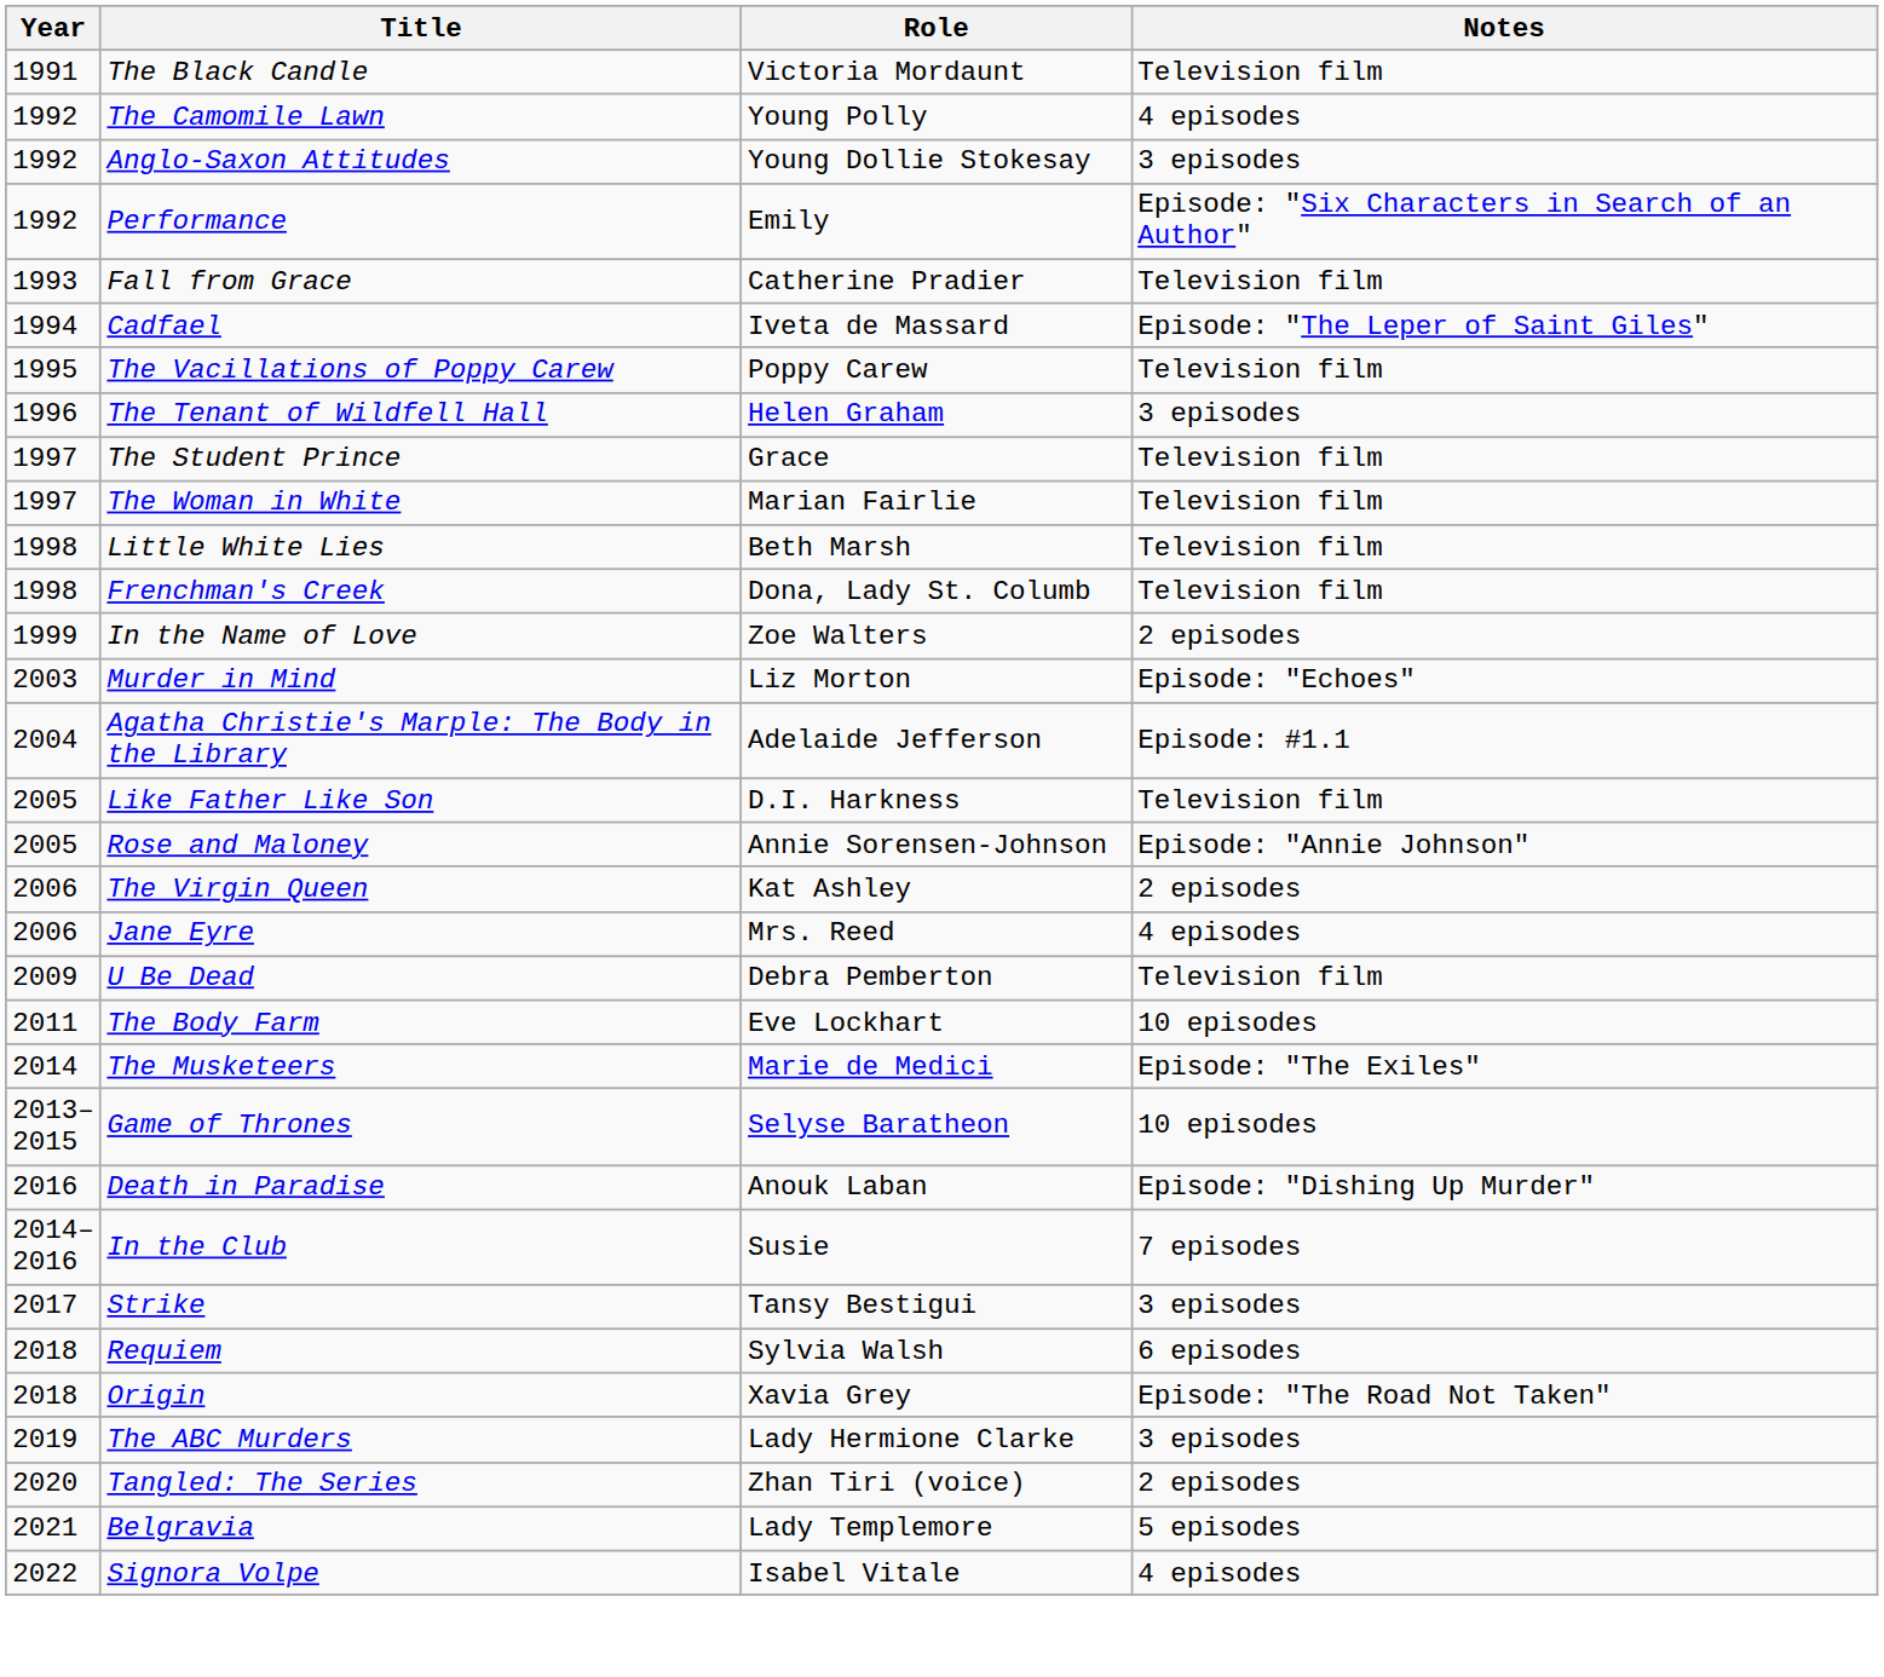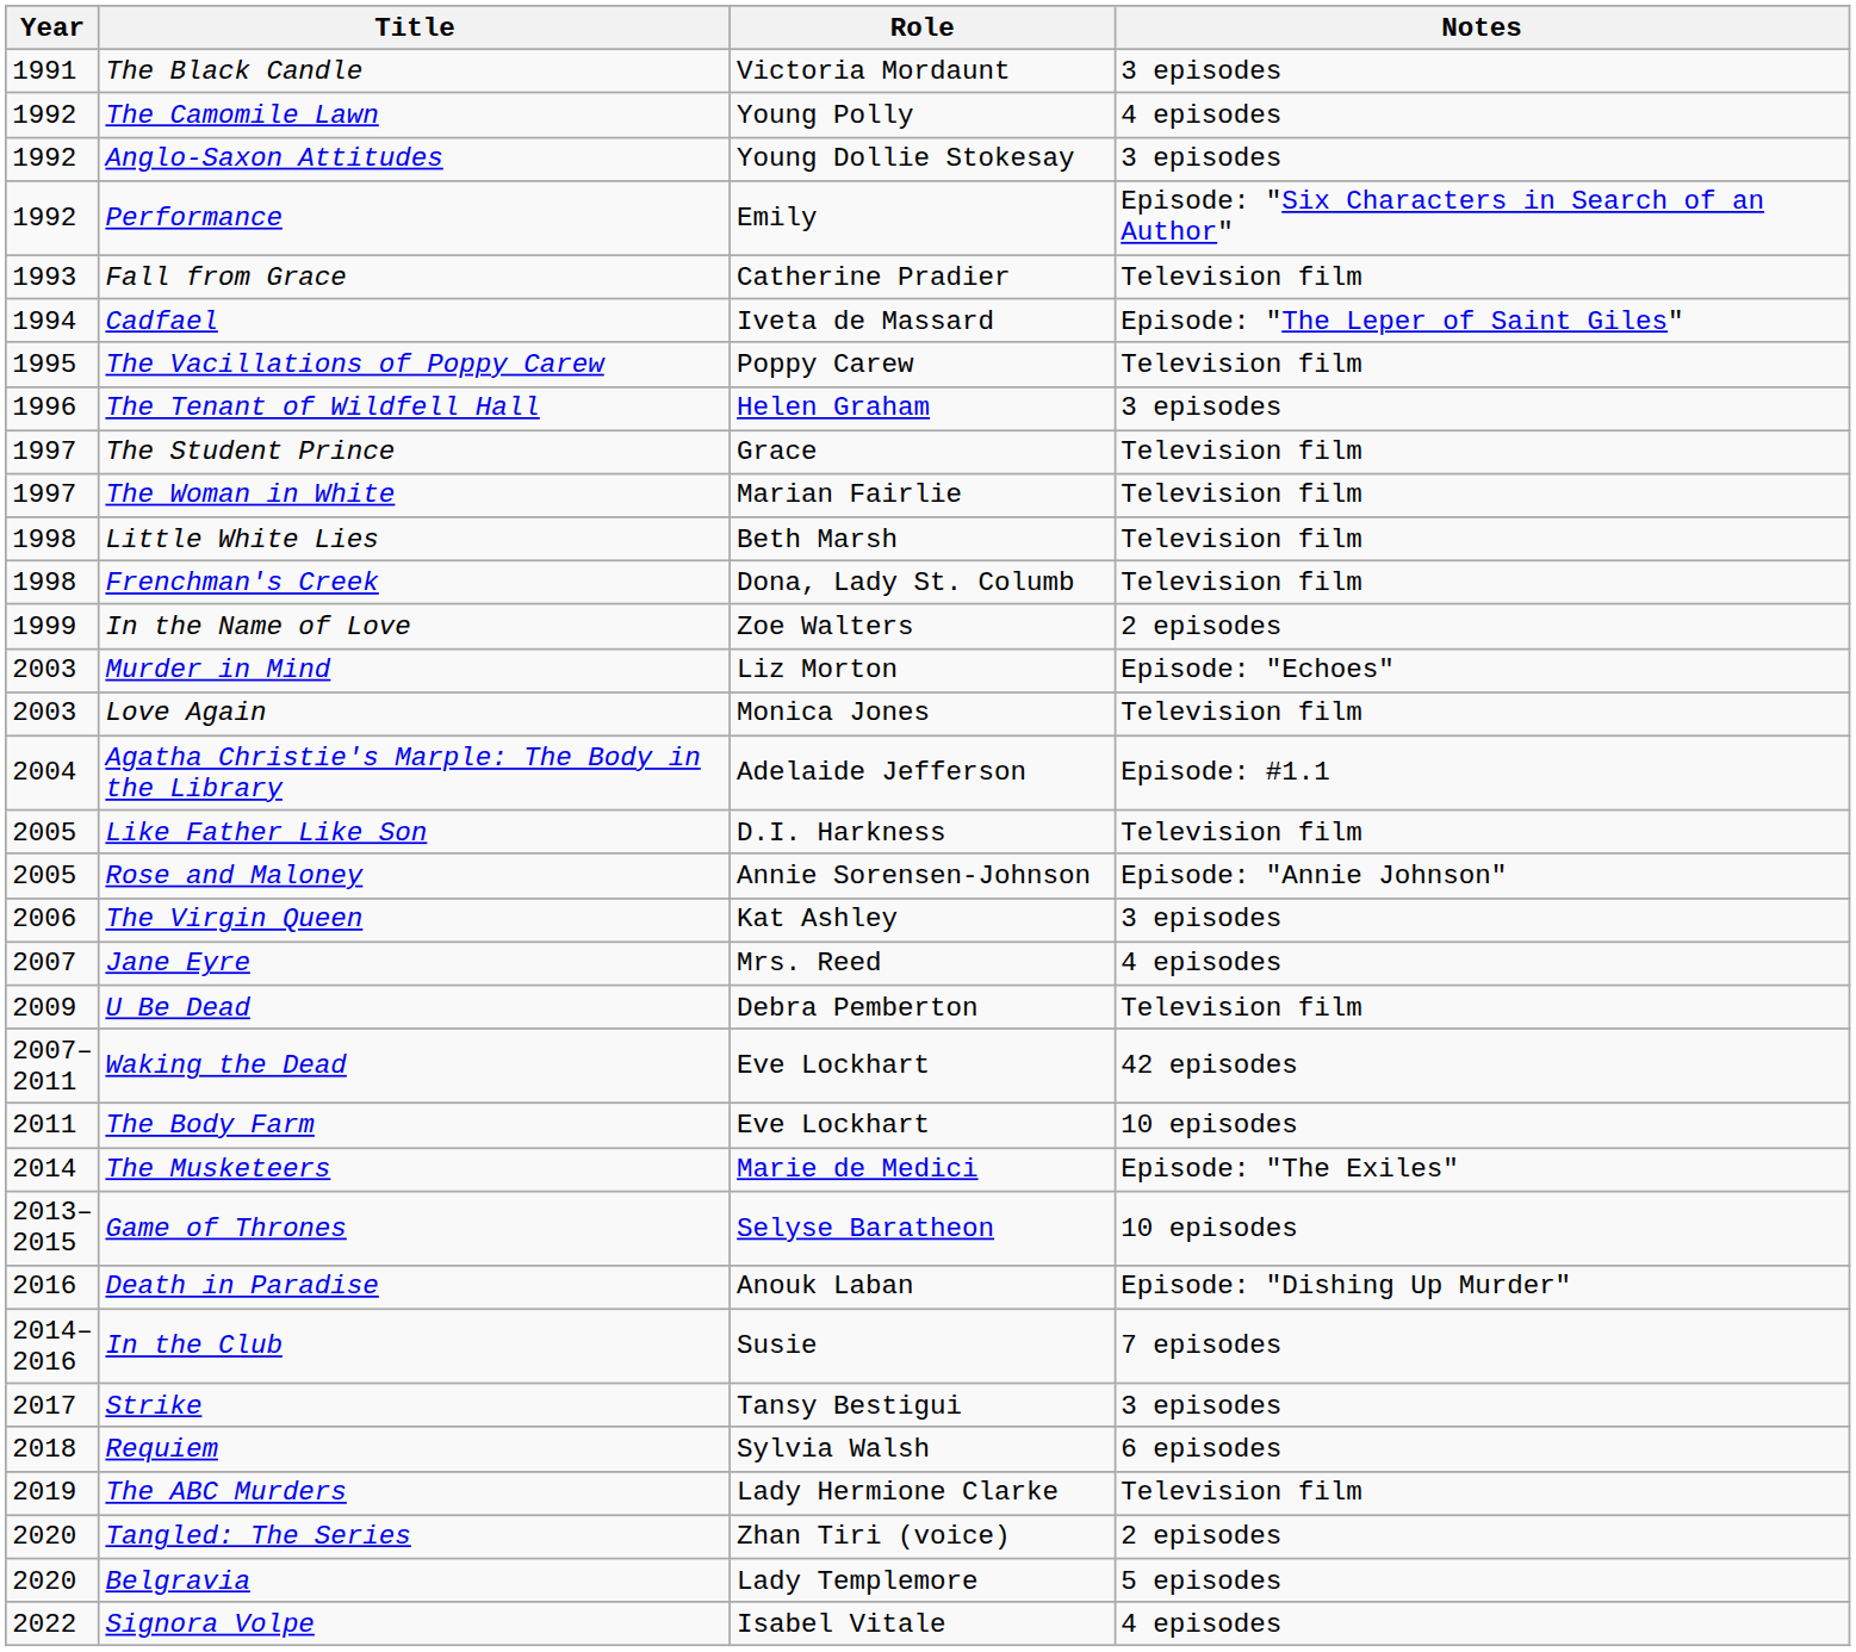 <table class="wikitable sortable">
 <tr>
 <th width=20>Year</th>
 <th width=300>Title</th>
 <th width=180>Role</th>
 <th width=350>Notes</th>
 </tr>
 <tr>
 <td>1991</td>
 <td><em>The Black Candle</em></td>
 <td>Victoria Mordaunt</td>
-<td>Television film</td>
+<td>3 episodes</td>
 </tr>
 <tr>
 <td>1992</td>
 <td><em><a href='#'>The Camomile Lawn</a></em></td>
 <td>Young Polly</td>
 <td>4 episodes</td>
 </tr>
 <tr>
 <td>1992</td>
 <td><em><a href='#'>Anglo-Saxon Attitudes</a></em></td>
 <td>Young Dollie Stokesay</td>
 <td>3 episodes</td>
 </tr>
 <tr>
 <td>1992</td>
 <td><em><a href='#'>Performance</a></em></td>
 <td>Emily</td>
 <td>Episode: "<a href='#'>Six Characters in Search of an Author</a>"</td>
 </tr>
 <tr>
 <td>1993</td>
 <td><em>Fall from Grace</em></td>
 <td>Catherine Pradier</td>
 <td>Television film</td>
 </tr>
 <tr>
 <td>1994</td>
 <td><em><a href='#'>Cadfael</a></em></td>
 <td>Iveta de Massard</td>
 <td>Episode: "<a href='#'>The Leper of Saint Giles</a>"</td>
 </tr>
 <tr>
 <td>1995</td>
 <td><em> <a href='#'>The Vacillations of Poppy Carew</a></em></td>
 <td>Poppy Carew</td>
 <td>Television film</td>
 </tr>
 <tr>
 <td>1996</td>
 <td><em><a href='#'>The Tenant of Wildfell Hall</a></em></td>
 <td><a href='#'>Helen Graham</a></td>
 <td>3 episodes</td>
 </tr>
 <tr>
 <td>1997</td>
 <td><em>The Student Prince</em></td>
 <td>Grace</td>
 <td>Television film</td>
 </tr>
 <tr>
 <td>1997</td>
 <td><em><a href='#'>The Woman in White</a></em></td>
 <td>Marian Fairlie</td>
 <td>Television film</td>
 </tr>
 <tr>
 <td>1998</td>
 <td><em>Little White Lies</em></td>
 <td>Beth Marsh</td>
 <td>Television film</td>
 </tr>
 <tr>
 <td>1998</td>
 <td><em><a href='#'>Frenchman's Creek</a></em></td>
 <td>Dona, Lady St. Columb</td>
 <td>Television film</td>
 </tr>
 <tr>
 <td>1999</td>
 <td><em>In the Name of Love</em></td>
 <td>Zoe Walters</td>
 <td>2 episodes</td>
 </tr>
 <tr>
 <td>2003</td>
 <td><em><a href='#'>Murder in Mind</a></em></td>
 <td>Liz Morton</td>
 <td>Episode: "Echoes"</td>
 </tr>
 <tr>
+<td>2003</td>
+<td><em>Love Again</em></td>
+<td>Monica Jones</td>
+<td>Television film</td>
+</tr>
+<tr>
 <td>2004</td>
 <td><em><a href='#'>Agatha Christie's Marple: The Body in the Library</a></em></td>
 <td>Adelaide Jefferson</td>
 <td>Episode: #1.1</td>
 </tr>
 <tr>
 <td>2005</td>
 <td><em><a href='#'>Like Father Like Son</a></em></td>
 <td>D.I. Harkness</td>
 <td>Television film</td>
 </tr>
 <tr>
 <td>2005</td>
 <td><em><a href='#'>Rose and Maloney</a></em></td>
 <td>Annie Sorensen-Johnson</td>
 <td>Episode: "Annie Johnson"</td>
 </tr>
 <tr>
 <td>2006</td>
 <td><em><a href='#'>The Virgin Queen</a></em></td>
 <td>Kat Ashley</td>
-<td>2 episodes</td>
+<td>3 episodes</td>
 </tr>
 <tr>
-<td>2006</td>
+<td>2007</td>
 <td><em><a href='#'>Jane Eyre</a></em></td>
 <td>Mrs. Reed</td>
 <td>4 episodes</td>
 </tr>
 <tr>
 <td>2009</td>
 <td><em><a href='#'>U Be Dead</a></em></td>
 <td>Debra Pemberton</td>
 <td>Television film</td>
+</tr>
+<tr>
+<td>2007–2011</td>
+<td><em><a href='#'>Waking the Dead</a></em></td>
+<td>Eve Lockhart</td>
+<td>42 episodes</td>
 </tr>
 <tr>
 <td>2011</td>
 <td><em><a href='#'>The Body Farm</a></em></td>
 <td>Eve Lockhart</td>
 <td>10 episodes</td>
 </tr>
 <tr>
 <td>2014</td>
 <td><em><a href='#'>The Musketeers</a></em></td>
 <td><a href='#'>Marie de Medici</a></td>
 <td>Episode: "The Exiles"</td>
 </tr>
 <tr>
 <td>2013–2015</td>
 <td><em><a href='#'>Game of Thrones</a></em></td>
 <td><a href='#'>Selyse Baratheon</a></td>
 <td>10 episodes</td>
 </tr>
 <tr>
 <td rowspan="1">2016</td>
 <td><em><a href='#'>Death in Paradise</a></em></td>
 <td>Anouk Laban</td>
 <td>Episode: "Dishing Up Murder"</td>
 </tr>
 <tr>
 <td>2014–2016</td>
 <td><em><a href='#'>In the Club</a></em></td>
 <td>Susie</td>
 <td>7 episodes</td>
 </tr>
 <tr>
 <td rowspan="1">2017</td>
 <td><em><a href='#'>Strike</a></em></td>
 <td>Tansy Bestigui</td>
 <td>3 episodes</td>
 </tr>
 <tr>
 <td>2018</td>
 <td><em><a href='#'>Requiem</a></em></td>
 <td>Sylvia Walsh</td>
 <td>6 episodes</td>
 </tr>
 <tr>
-<td>2018</td>
-<td><em><a href='#'>Origin</a></em></td>
-<td>Xavia Grey</td>
-<td>Episode: "The Road Not Taken"</td>
-</tr>
-<tr>
 <td>2019</td>
 <td><em><a href='#'>The ABC Murders</a></em></td>
 <td>Lady Hermione Clarke</td>
-<td>3 episodes</td>
+<td>Television film</td>
 </tr>
 <tr>
 <td>2020</td>
 <td><em><a href='#'>Tangled: The Series</a></em></td>
 <td>Zhan Tiri (voice)</td>
 <td>2 episodes</td>
 </tr>
 <tr>
-<td>2021</td>
+<td>2020</td>
 <td><a href='#'><em>Belgravia</em></a></td>
 <td>Lady Templemore</td>
 <td>5 episodes</td>
 </tr>
 <tr>
 <td rowspan="1">2022</td>
 <td><em><a href='#'>Signora Volpe</a></em></td>
 <td>Isabel Vitale</td>
 <td>4 episodes</td>
 </tr>
 </table>
